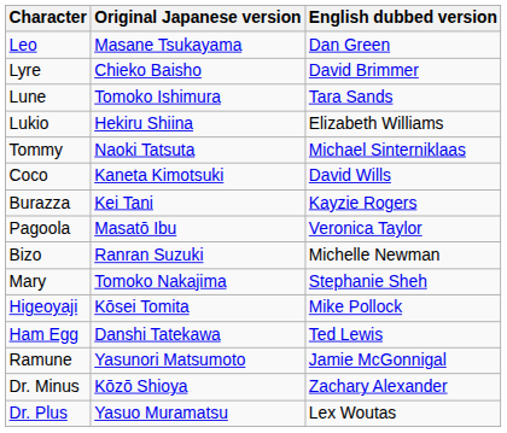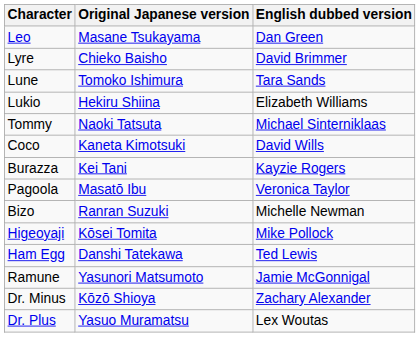 <table class="wikitable">
 <tr>
 <th>Character</th>
 <th> Original Japanese version</th>
 <th> English dubbed version</th>
 </tr>
 <tr>
 <td><a href='#'>Leo</a></td>
 <td><a href='#'>Masane Tsukayama</a></td>
 <td><a href='#'>Dan Green</a></td>
 </tr>
 <tr>
 <td>Lyre</td>
 <td><a href='#'>Chieko Baisho</a></td>
 <td><a href='#'>David Brimmer</a></td>
 </tr>
 <tr>
 <td>Lune</td>
 <td><a href='#'>Tomoko Ishimura</a></td>
 <td><a href='#'>Tara Sands</a></td>
 </tr>
 <tr>
 <td>Lukio</td>
 <td><a href='#'>Hekiru Shiina</a></td>
 <td>Elizabeth Williams</td>
 </tr>
 <tr>
 <td>Tommy</td>
 <td><a href='#'>Naoki Tatsuta</a></td>
 <td><a href='#'>Michael Sinterniklaas</a></td>
 </tr>
 <tr>
 <td>Coco</td>
 <td><a href='#'>Kaneta Kimotsuki</a></td>
 <td><a href='#'>David Wills</a></td>
 </tr>
 <tr>
 <td>Burazza</td>
 <td><a href='#'>Kei Tani</a></td>
 <td><a href='#'>Kayzie Rogers</a></td>
 </tr>
 <tr>
 <td>Pagoola</td>
 <td><a href='#'>Masatō Ibu</a></td>
 <td><a href='#'>Veronica Taylor</a></td>
 </tr>
 <tr>
 <td>Bizo</td>
 <td><a href='#'>Ranran Suzuki</a></td>
 <td>Michelle Newman</td>
 </tr>
 <tr>
-<td>Mary</td>
-<td><a href='#'>Tomoko Nakajima</a></td>
-<td><a href='#'>Stephanie Sheh</a></td>
-</tr>
-<tr>
 <td><a href='#'>Higeoyaji</a></td>
 <td><a href='#'>Kōsei Tomita</a></td>
 <td><a href='#'>Mike Pollock</a></td>
 </tr>
 <tr>
 <td><a href='#'>Ham Egg</a></td>
 <td><a href='#'>Danshi Tatekawa</a></td>
 <td><a href='#'>Ted Lewis</a></td>
 </tr>
 <tr>
 <td>Ramune</td>
 <td><a href='#'>Yasunori Matsumoto</a></td>
 <td><a href='#'>Jamie McGonnigal</a></td>
 </tr>
 <tr>
 <td>Dr. Minus</td>
 <td><a href='#'>Kōzō Shioya</a></td>
 <td><a href='#'>Zachary Alexander</a></td>
 </tr>
 <tr>
 <td><a href='#'>Dr. Plus</a></td>
 <td><a href='#'>Yasuo Muramatsu</a></td>
 <td>Lex Woutas</td>
 </tr>
 </table>
